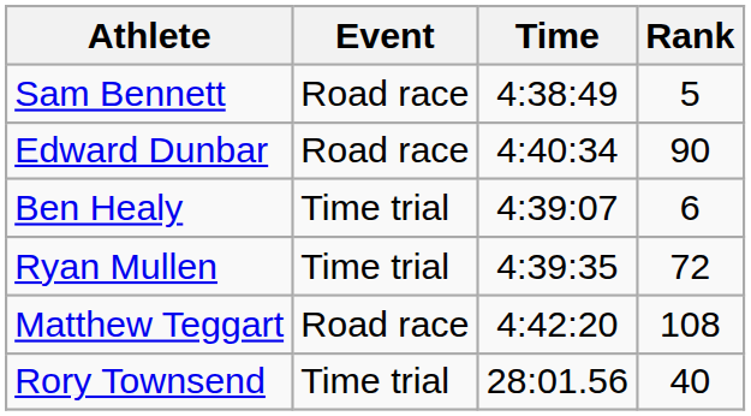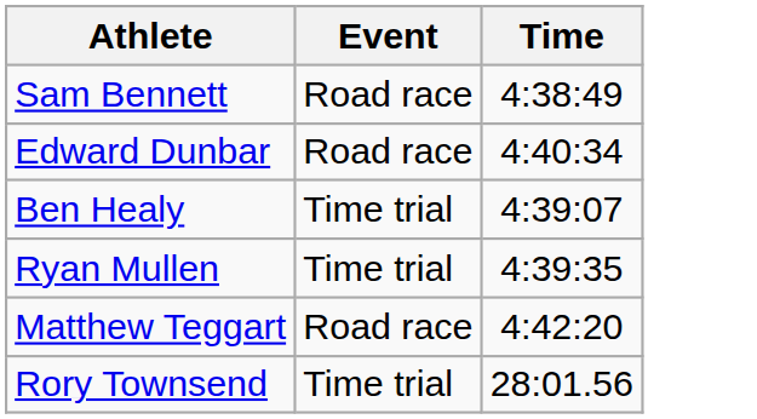 <table class="wikitable" style="font-size:90%">
 <tr>
 <th>Athlete</th>
 <th>Event</th>
 <th>Time</th>
-<th>Rank</th>
 </tr>
 <tr align=center>
 <td align=left><a href='#'>Sam Bennett</a></td>
 <td align=left>Road race</td>
 <td>4:38:49</td>
-<td>5</td>
 </tr>
 <tr align=center>
 <td align=left><a href='#'>Edward Dunbar</a></td>
 <td align=left>Road race</td>
 <td>4:40:34</td>
-<td>90</td>
 </tr>
 <tr align=center>
 <td align=left><a href='#'>Ben Healy</a></td>
 <td align=left>Time trial</td>
 <td>4:39:07</td>
-<td>6</td>
 </tr>
 <tr align=center>
 <td align=left><a href='#'>Ryan Mullen</a></td>
 <td align=left>Time trial</td>
 <td>4:39:35</td>
-<td>72</td>
 </tr>
 <tr align=center>
 <td align=left><a href='#'>Matthew Teggart</a></td>
 <td align=left>Road race</td>
 <td>4:42:20</td>
-<td>108</td>
 </tr>
 <tr align=center>
 <td align=left><a href='#'>Rory Townsend</a></td>
 <td align=left>Time trial</td>
 <td>28:01.56</td>
-<td>40</td>
 </tr>
 </table>
